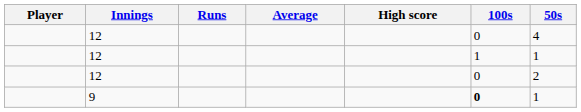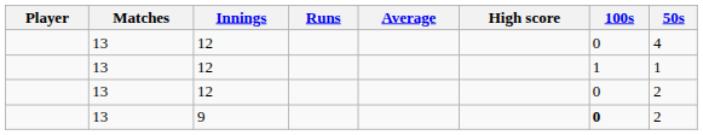 <table class="wikitable sortable" style="width:80%;">
 <tr>
 <th>Player</th>
+<th>Matches</th>
 <th><a href='#'>Innings</a></th>
 <th><a href='#'>Runs</a></th>
 <th><a href='#'>Average</a></th>
 <th>High score</th>
 <th><a href='#'>100s</a></th>
 <th><a href='#'>50s</a></th>
 </tr>
 <tr>
 <td></td>
+<td>13</td>
 <td>12</td>
 <td></td>
 <td></td>
 <td></td>
 <td>0</td>
 <td>4</td>
 </tr>
 <tr>
 <td></td>
+<td>13</td>
 <td>12</td>
 <td></td>
 <td></td>
 <td></td>
 <td>1</td>
 <td>1</td>
 </tr>
 <tr>
 <td></td>
+<td>13</td>
 <td>12</td>
 <td></td>
 <td></td>
 <td></td>
 <td>0</td>
 <td>2</td>
 </tr>
 <tr>
 <td></td>
+<td>13</td>
 <td>9</td>
 <td></td>
 <td></td>
 <td></td>
 <td><strong>0</strong></td>
-<td>1</td>
+<td>2</td>
 </tr>
 </table>
